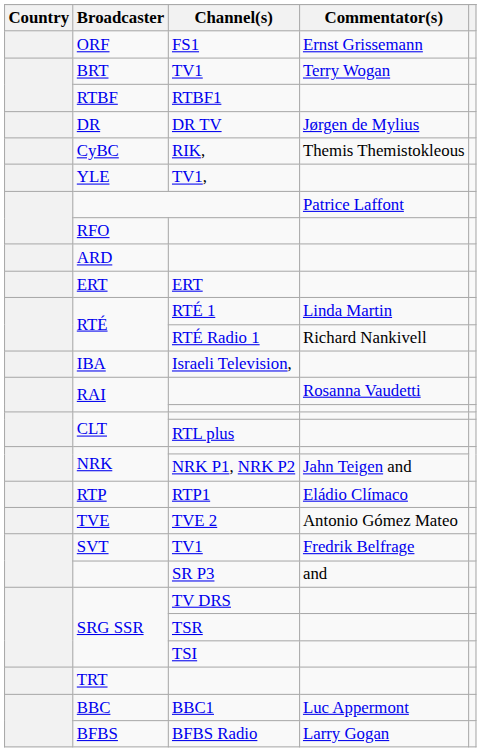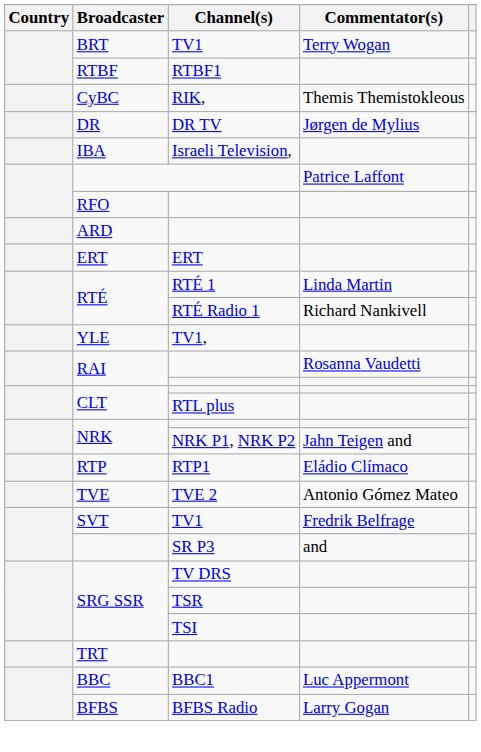 <table class="wikitable plainrowheaders sticky-header">
 <tr>
 </tr>
 <tr>
 <th scope="col">Country</th>
 <th scope="col">Broadcaster</th>
 <th scope="col">Channel(s)</th>
 <th scope="col">Commentator(s)</th>
 <th scope="col"></th>
-</tr>
-<tr>
-<th scope="row"></th>
-<td><a href='#'>ORF</a></td>
-<td><a href='#'>FS1</a></td>
-<td><a href='#'>Ernst Grissemann</a></td>
-<td style="text-align:center"></td>
 </tr>
 <tr>
 <th scope="rowgroup" rowspan="2"></th>
 <td><a href='#'>BRT</a></td>
 <td><a href='#'>TV1</a></td>
 <td><a href='#'>Terry Wogan</a></td>
 <td style="text-align:center"></td>
 </tr>
 <tr>
 <td><a href='#'>RTBF</a></td>
 <td><a href='#'>RTBF1</a></td>
 <td></td>
 <td style="text-align:center"></td>
 </tr>
 <tr>
 <th scope="row"></th>
+<td><a href='#'>CyBC</a></td>
+<td><a href='#'>RIK</a>, </td>
+<td>Themis Themistokleous</td>
+<td style="text-align:center"></td>
+</tr>
+<tr>
+<th scope="row"></th>
 <td><a href='#'>DR</a></td>
 <td><a href='#'>DR TV</a></td>
 <td><a href='#'>Jørgen de Mylius</a></td>
 <td style="text-align:center"></td>
 </tr>
 <tr>
 <th scope="row"></th>
-<td><a href='#'>CyBC</a></td>
-<td><a href='#'>RIK</a>, </td>
-<td>Themis Themistokleous</td>
-<td style="text-align:center"></td>
-</tr>
-<tr>
-<th scope="row"></th>
-<td><a href='#'>YLE</a></td>
-<td><a href='#'>TV1</a>, </td>
+<td><a href='#'>IBA</a></td>
+<td><a href='#'>Israeli Television</a>, </td>
 <td></td>
 <td style="text-align:center"></td>
 </tr>
 <tr>
 <th scope="rowgroup" rowspan="2"></th>
 <td colspan="2"></td>
 <td><a href='#'>Patrice Laffont</a></td>
 <td style="text-align:center"></td>
 </tr>
 <tr>
 <td><a href='#'>RFO</a></td>
 <td></td>
 <td></td>
 <td style="text-align:center"></td>
 </tr>
 <tr>
 <th scope="row"></th>
 <td><a href='#'>ARD</a></td>
 <td></td>
 <td></td>
 <td style="text-align:center"></td>
 </tr>
 <tr>
 <th scope="row"></th>
 <td><a href='#'>ERT</a></td>
 <td><a href='#'>ERT</a></td>
 <td></td>
 <td style="text-align:center"></td>
 </tr>
 <tr>
 <th scope="rowgroup" rowspan="2"></th>
 <td rowspan="2"><a href='#'>RTÉ</a></td>
 <td><a href='#'>RTÉ 1</a></td>
 <td><a href='#'>Linda Martin</a></td>
 <td style="text-align:center"></td>
 </tr>
 <tr>
 <td><a href='#'>RTÉ Radio 1</a></td>
 <td>Richard Nankivell</td>
 <td style="text-align:center"></td>
 </tr>
 <tr>
 <th scope="row"></th>
-<td><a href='#'>IBA</a></td>
-<td><a href='#'>Israeli Television</a>, </td>
+<td><a href='#'>YLE</a></td>
+<td><a href='#'>TV1</a>, </td>
 <td></td>
 <td style="text-align:center"></td>
 </tr>
 <tr>
 <th scope="rowgroup" rowspan="2"></th>
 <td rowspan="2"><a href='#'>RAI</a></td>
 <td></td>
 <td><a href='#'>Rosanna Vaudetti</a></td>
 <td style="text-align:center"></td>
 </tr>
 <tr>
 <td></td>
 <td></td>
 <td style="text-align:center"></td>
 </tr>
 <tr>
 <th scope="rowgroup" rowspan="2"></th>
 <td rowspan="2"><a href='#'>CLT</a></td>
 <td></td>
 <td></td>
 <td style="text-align:center"></td>
 </tr>
 <tr>
 <td><a href='#'>RTL plus</a></td>
 <td></td>
 <td style="text-align:center"></td>
 </tr>
 <tr>
 <th scope="rowgroup" rowspan="2"></th>
 <td rowspan="2"><a href='#'>NRK</a></td>
 <td></td>
 <td></td>
 <td style="text-align:center" rowspan="2"></td>
 </tr>
 <tr>
 <td><a href='#'>NRK P1</a>, <a href='#'>NRK P2</a></td>
 <td><a href='#'>Jahn Teigen</a> and </td>
 </tr>
 <tr>
 <th scope="row"></th>
 <td><a href='#'>RTP</a></td>
 <td><a href='#'>RTP1</a></td>
 <td><a href='#'>Eládio Clímaco</a></td>
 <td style="text-align:center"></td>
 </tr>
 <tr>
 <th scope="row"></th>
 <td><a href='#'>TVE</a></td>
 <td><a href='#'>TVE 2</a></td>
 <td>Antonio Gómez Mateo</td>
 <td style="text-align:center"></td>
 </tr>
 <tr>
 <th scope="rowgroup" rowspan="2"></th>
 <td><a href='#'>SVT</a></td>
 <td><a href='#'>TV1</a></td>
 <td><a href='#'>Fredrik Belfrage</a></td>
 <td style="text-align:center"></td>
 </tr>
 <tr>
 <td></td>
 <td><a href='#'>SR P3</a></td>
 <td> and </td>
 <td style="text-align:center"></td>
 </tr>
 <tr>
 <th scope="rowgroup" rowspan="3"></th>
 <td rowspan="3"><a href='#'>SRG SSR</a></td>
 <td><a href='#'>TV DRS</a></td>
 <td></td>
 <td style="text-align:center"></td>
 </tr>
 <tr>
 <td><a href='#'>TSR</a></td>
 <td></td>
 <td style="text-align:center"></td>
 </tr>
 <tr>
 <td><a href='#'>TSI</a></td>
 <td></td>
 <td style="text-align:center"></td>
 </tr>
 <tr>
 <th scope="row"></th>
 <td><a href='#'>TRT</a></td>
 <td></td>
 <td></td>
 <td style="text-align:center"></td>
 </tr>
 <tr>
 <th scope="rowgroup" rowspan="2"></th>
 <td><a href='#'>BBC</a></td>
 <td><a href='#'>BBC1</a></td>
 <td><a href='#'>Luc Appermont</a></td>
 <td style="text-align:center"></td>
 </tr>
 <tr>
 <td><a href='#'>BFBS</a></td>
 <td><a href='#'>BFBS Radio</a></td>
 <td><a href='#'>Larry Gogan</a></td>
 <td style="text-align:center"></td>
 </tr>
 </table>
